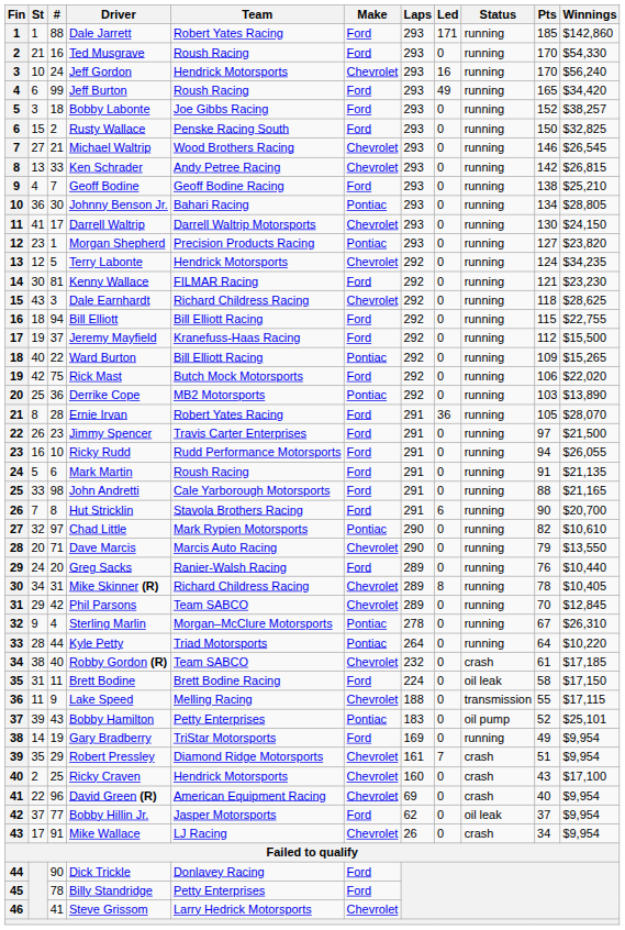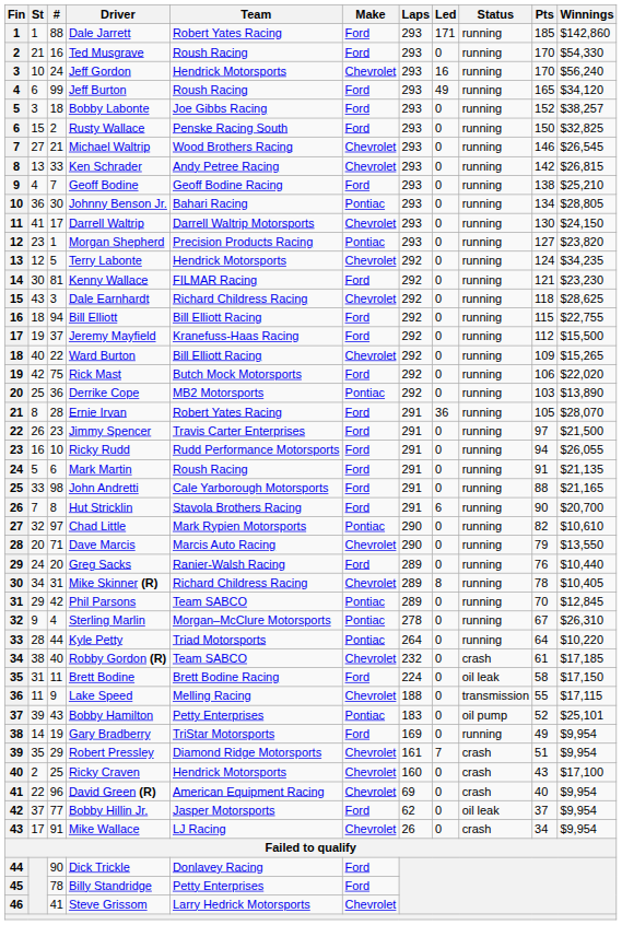 <table class="wikitable" style="font-size:95%">
 <tr>
 <th>Fin</th>
 <th>St</th>
 <th>#</th>
 <th>Driver</th>
 <th>Team</th>
 <th>Make</th>
 <th>Laps</th>
 <th>Led</th>
 <th>Status</th>
 <th>Pts</th>
 <th>Winnings</th>
 </tr>
 <tr>
 <th>1</th>
 <td>1</td>
 <td>88</td>
 <td><a href='#'>Dale Jarrett</a></td>
 <td><a href='#'>Robert Yates Racing</a></td>
 <td><a href='#'>Ford</a></td>
 <td>293</td>
 <td>171</td>
 <td>running</td>
 <td>185</td>
 <td>$142,860</td>
 </tr>
 <tr>
 <th>2</th>
 <td>21</td>
 <td>16</td>
 <td><a href='#'>Ted Musgrave</a></td>
 <td><a href='#'>Roush Racing</a></td>
 <td><a href='#'>Ford</a></td>
 <td>293</td>
 <td>0</td>
 <td>running</td>
 <td>170</td>
 <td>$54,330</td>
 </tr>
 <tr>
 <th>3</th>
 <td>10</td>
 <td>24</td>
 <td><a href='#'>Jeff Gordon</a></td>
 <td><a href='#'>Hendrick Motorsports</a></td>
 <td><a href='#'>Chevrolet</a></td>
 <td>293</td>
 <td>16</td>
 <td>running</td>
 <td>170</td>
 <td>$56,240</td>
 </tr>
 <tr>
 <th>4</th>
 <td>6</td>
 <td>99</td>
 <td><a href='#'>Jeff Burton</a></td>
 <td><a href='#'>Roush Racing</a></td>
 <td><a href='#'>Ford</a></td>
 <td>293</td>
 <td>49</td>
 <td>running</td>
 <td>165</td>
-<td>$34,420</td>
+<td>$34,120</td>
 </tr>
 <tr>
 <th>5</th>
 <td>3</td>
 <td>18</td>
 <td><a href='#'>Bobby Labonte</a></td>
 <td><a href='#'>Joe Gibbs Racing</a></td>
 <td><a href='#'>Ford</a></td>
 <td>293</td>
 <td>0</td>
 <td>running</td>
 <td>152</td>
 <td>$38,257</td>
 </tr>
 <tr>
 <th>6</th>
 <td>15</td>
 <td>2</td>
 <td><a href='#'>Rusty Wallace</a></td>
 <td><a href='#'>Penske Racing South</a></td>
 <td><a href='#'>Ford</a></td>
 <td>293</td>
 <td>0</td>
 <td>running</td>
 <td>150</td>
 <td>$32,825</td>
 </tr>
 <tr>
 <th>7</th>
 <td>27</td>
 <td>21</td>
 <td><a href='#'>Michael Waltrip</a></td>
 <td><a href='#'>Wood Brothers Racing</a></td>
 <td><a href='#'>Chevrolet</a></td>
 <td>293</td>
 <td>0</td>
 <td>running</td>
 <td>146</td>
 <td>$26,545</td>
 </tr>
 <tr>
 <th>8</th>
 <td>13</td>
 <td>33</td>
 <td><a href='#'>Ken Schrader</a></td>
 <td><a href='#'>Andy Petree Racing</a></td>
 <td><a href='#'>Chevrolet</a></td>
 <td>293</td>
 <td>0</td>
 <td>running</td>
 <td>142</td>
 <td>$26,815</td>
 </tr>
 <tr>
 <th>9</th>
 <td>4</td>
 <td>7</td>
 <td><a href='#'>Geoff Bodine</a></td>
 <td><a href='#'>Geoff Bodine Racing</a></td>
 <td><a href='#'>Ford</a></td>
 <td>293</td>
 <td>0</td>
 <td>running</td>
 <td>138</td>
 <td>$25,210</td>
 </tr>
 <tr>
 <th>10</th>
 <td>36</td>
 <td>30</td>
 <td><a href='#'>Johnny Benson Jr.</a></td>
 <td><a href='#'>Bahari Racing</a></td>
 <td><a href='#'>Pontiac</a></td>
 <td>293</td>
 <td>0</td>
 <td>running</td>
 <td>134</td>
 <td>$28,805</td>
 </tr>
 <tr>
 <th>11</th>
 <td>41</td>
 <td>17</td>
 <td><a href='#'>Darrell Waltrip</a></td>
 <td><a href='#'>Darrell Waltrip Motorsports</a></td>
 <td><a href='#'>Chevrolet</a></td>
 <td>293</td>
 <td>0</td>
 <td>running</td>
 <td>130</td>
 <td>$24,150</td>
 </tr>
 <tr>
 <th>12</th>
 <td>23</td>
 <td>1</td>
 <td><a href='#'>Morgan Shepherd</a></td>
 <td><a href='#'>Precision Products Racing</a></td>
 <td><a href='#'>Pontiac</a></td>
 <td>293</td>
 <td>0</td>
 <td>running</td>
 <td>127</td>
 <td>$23,820</td>
 </tr>
 <tr>
 <th>13</th>
 <td>12</td>
 <td>5</td>
 <td><a href='#'>Terry Labonte</a></td>
 <td><a href='#'>Hendrick Motorsports</a></td>
 <td><a href='#'>Chevrolet</a></td>
 <td>292</td>
 <td>0</td>
 <td>running</td>
 <td>124</td>
 <td>$34,235</td>
 </tr>
 <tr>
 <th>14</th>
 <td>30</td>
 <td>81</td>
 <td><a href='#'>Kenny Wallace</a></td>
 <td><a href='#'>FILMAR Racing</a></td>
 <td><a href='#'>Ford</a></td>
 <td>292</td>
 <td>0</td>
 <td>running</td>
 <td>121</td>
 <td>$23,230</td>
 </tr>
 <tr>
 <th>15</th>
 <td>43</td>
 <td>3</td>
 <td><a href='#'>Dale Earnhardt</a></td>
 <td><a href='#'>Richard Childress Racing</a></td>
 <td><a href='#'>Chevrolet</a></td>
 <td>292</td>
 <td>0</td>
 <td>running</td>
 <td>118</td>
 <td>$28,625</td>
 </tr>
 <tr>
 <th>16</th>
 <td>18</td>
 <td>94</td>
 <td><a href='#'>Bill Elliott</a></td>
 <td><a href='#'>Bill Elliott Racing</a></td>
 <td><a href='#'>Ford</a></td>
 <td>292</td>
 <td>0</td>
 <td>running</td>
 <td>115</td>
 <td>$22,755</td>
 </tr>
 <tr>
 <th>17</th>
 <td>19</td>
 <td>37</td>
 <td><a href='#'>Jeremy Mayfield</a></td>
 <td><a href='#'>Kranefuss-Haas Racing</a></td>
 <td><a href='#'>Ford</a></td>
 <td>292</td>
 <td>0</td>
 <td>running</td>
 <td>112</td>
 <td>$15,500</td>
 </tr>
 <tr>
 <th>18</th>
 <td>40</td>
 <td>22</td>
 <td><a href='#'>Ward Burton</a></td>
 <td><a href='#'>Bill Elliott Racing</a></td>
-<td><a href='#'>Pontiac</a></td>
+<td><a href='#'>Chevrolet</a></td>
 <td>292</td>
 <td>0</td>
 <td>running</td>
 <td>109</td>
 <td>$15,265</td>
 </tr>
 <tr>
 <th>19</th>
 <td>42</td>
 <td>75</td>
 <td><a href='#'>Rick Mast</a></td>
 <td><a href='#'>Butch Mock Motorsports</a></td>
 <td><a href='#'>Ford</a></td>
 <td>292</td>
 <td>0</td>
 <td>running</td>
 <td>106</td>
 <td>$22,020</td>
 </tr>
 <tr>
 <th>20</th>
 <td>25</td>
 <td>36</td>
 <td><a href='#'>Derrike Cope</a></td>
 <td><a href='#'>MB2 Motorsports</a></td>
 <td><a href='#'>Pontiac</a></td>
 <td>292</td>
 <td>0</td>
 <td>running</td>
 <td>103</td>
 <td>$13,890</td>
 </tr>
 <tr>
 <th>21</th>
 <td>8</td>
 <td>28</td>
 <td><a href='#'>Ernie Irvan</a></td>
 <td><a href='#'>Robert Yates Racing</a></td>
 <td><a href='#'>Ford</a></td>
 <td>291</td>
 <td>36</td>
 <td>running</td>
 <td>105</td>
 <td>$28,070</td>
 </tr>
 <tr>
 <th>22</th>
 <td>26</td>
 <td>23</td>
 <td><a href='#'>Jimmy Spencer</a></td>
 <td><a href='#'>Travis Carter Enterprises</a></td>
 <td><a href='#'>Ford</a></td>
 <td>291</td>
 <td>0</td>
 <td>running</td>
 <td>97</td>
 <td>$21,500</td>
 </tr>
 <tr>
 <th>23</th>
 <td>16</td>
 <td>10</td>
 <td><a href='#'>Ricky Rudd</a></td>
 <td><a href='#'>Rudd Performance Motorsports</a></td>
 <td><a href='#'>Ford</a></td>
 <td>291</td>
 <td>0</td>
 <td>running</td>
 <td>94</td>
 <td>$26,055</td>
 </tr>
 <tr>
 <th>24</th>
 <td>5</td>
 <td>6</td>
 <td><a href='#'>Mark Martin</a></td>
 <td><a href='#'>Roush Racing</a></td>
 <td><a href='#'>Ford</a></td>
 <td>291</td>
 <td>0</td>
 <td>running</td>
 <td>91</td>
 <td>$21,135</td>
 </tr>
 <tr>
 <th>25</th>
 <td>33</td>
 <td>98</td>
 <td><a href='#'>John Andretti</a></td>
 <td><a href='#'>Cale Yarborough Motorsports</a></td>
 <td><a href='#'>Ford</a></td>
 <td>291</td>
 <td>0</td>
 <td>running</td>
 <td>88</td>
 <td>$21,165</td>
 </tr>
 <tr>
 <th>26</th>
 <td>7</td>
 <td>8</td>
 <td><a href='#'>Hut Stricklin</a></td>
 <td><a href='#'>Stavola Brothers Racing</a></td>
 <td><a href='#'>Ford</a></td>
 <td>291</td>
 <td>6</td>
 <td>running</td>
 <td>90</td>
 <td>$20,700</td>
 </tr>
 <tr>
 <th>27</th>
 <td>32</td>
 <td>97</td>
 <td><a href='#'>Chad Little</a></td>
 <td><a href='#'>Mark Rypien Motorsports</a></td>
 <td><a href='#'>Pontiac</a></td>
 <td>290</td>
 <td>0</td>
 <td>running</td>
 <td>82</td>
 <td>$10,610</td>
 </tr>
 <tr>
 <th>28</th>
 <td>20</td>
 <td>71</td>
 <td><a href='#'>Dave Marcis</a></td>
 <td><a href='#'>Marcis Auto Racing</a></td>
 <td><a href='#'>Chevrolet</a></td>
 <td>290</td>
 <td>0</td>
 <td>running</td>
 <td>79</td>
 <td>$13,550</td>
 </tr>
 <tr>
 <th>29</th>
 <td>24</td>
 <td>20</td>
 <td><a href='#'>Greg Sacks</a></td>
 <td><a href='#'>Ranier-Walsh Racing</a></td>
 <td><a href='#'>Ford</a></td>
 <td>289</td>
 <td>0</td>
 <td>running</td>
 <td>76</td>
 <td>$10,440</td>
 </tr>
 <tr>
 <th>30</th>
 <td>34</td>
 <td>31</td>
 <td><a href='#'>Mike Skinner</a> <strong>(R)</strong></td>
 <td><a href='#'>Richard Childress Racing</a></td>
 <td><a href='#'>Chevrolet</a></td>
 <td>289</td>
 <td>8</td>
 <td>running</td>
 <td>78</td>
 <td>$10,405</td>
 </tr>
 <tr>
 <th>31</th>
 <td>29</td>
 <td>42</td>
 <td><a href='#'>Phil Parsons</a></td>
 <td><a href='#'>Team SABCO</a></td>
-<td><a href='#'>Chevrolet</a></td>
+<td><a href='#'>Pontiac</a></td>
 <td>289</td>
 <td>0</td>
 <td>running</td>
 <td>70</td>
 <td>$12,845</td>
 </tr>
 <tr>
 <th>32</th>
 <td>9</td>
 <td>4</td>
 <td><a href='#'>Sterling Marlin</a></td>
 <td><a href='#'>Morgan–McClure Motorsports</a></td>
 <td><a href='#'>Pontiac</a></td>
 <td>278</td>
 <td>0</td>
 <td>running</td>
 <td>67</td>
 <td>$26,310</td>
 </tr>
 <tr>
 <th>33</th>
 <td>28</td>
 <td>44</td>
 <td><a href='#'>Kyle Petty</a></td>
 <td><a href='#'>Triad Motorsports</a></td>
 <td><a href='#'>Pontiac</a></td>
 <td>264</td>
 <td>0</td>
 <td>running</td>
 <td>64</td>
 <td>$10,220</td>
 </tr>
 <tr>
 <th>34</th>
 <td>38</td>
 <td>40</td>
 <td><a href='#'>Robby Gordon</a> <strong>(R)</strong></td>
 <td><a href='#'>Team SABCO</a></td>
 <td><a href='#'>Chevrolet</a></td>
 <td>232</td>
 <td>0</td>
 <td>crash</td>
 <td>61</td>
 <td>$17,185</td>
 </tr>
 <tr>
 <th>35</th>
 <td>31</td>
 <td>11</td>
 <td><a href='#'>Brett Bodine</a></td>
 <td><a href='#'>Brett Bodine Racing</a></td>
 <td><a href='#'>Ford</a></td>
 <td>224</td>
 <td>0</td>
 <td>oil leak</td>
 <td>58</td>
 <td>$17,150</td>
 </tr>
 <tr>
 <th>36</th>
 <td>11</td>
 <td>9</td>
 <td><a href='#'>Lake Speed</a></td>
 <td><a href='#'>Melling Racing</a></td>
 <td><a href='#'>Chevrolet</a></td>
 <td>188</td>
 <td>0</td>
 <td>transmission</td>
 <td>55</td>
 <td>$17,115</td>
 </tr>
 <tr>
 <th>37</th>
 <td>39</td>
 <td>43</td>
 <td><a href='#'>Bobby Hamilton</a></td>
 <td><a href='#'>Petty Enterprises</a></td>
 <td><a href='#'>Pontiac</a></td>
 <td>183</td>
 <td>0</td>
 <td>oil pump</td>
 <td>52</td>
 <td>$25,101</td>
 </tr>
 <tr>
 <th>38</th>
 <td>14</td>
 <td>19</td>
 <td><a href='#'>Gary Bradberry</a></td>
 <td><a href='#'>TriStar Motorsports</a></td>
 <td><a href='#'>Ford</a></td>
 <td>169</td>
 <td>0</td>
 <td>running</td>
 <td>49</td>
 <td>$9,954</td>
 </tr>
 <tr>
 <th>39</th>
 <td>35</td>
 <td>29</td>
 <td><a href='#'>Robert Pressley</a></td>
 <td><a href='#'>Diamond Ridge Motorsports</a></td>
 <td><a href='#'>Chevrolet</a></td>
 <td>161</td>
 <td>7</td>
 <td>crash</td>
 <td>51</td>
 <td>$9,954</td>
 </tr>
 <tr>
 <th>40</th>
 <td>2</td>
 <td>25</td>
 <td><a href='#'>Ricky Craven</a></td>
 <td><a href='#'>Hendrick Motorsports</a></td>
 <td><a href='#'>Chevrolet</a></td>
 <td>160</td>
 <td>0</td>
 <td>crash</td>
 <td>43</td>
 <td>$17,100</td>
 </tr>
 <tr>
 <th>41</th>
 <td>22</td>
 <td>96</td>
 <td><a href='#'>David Green</a> <strong>(R)</strong></td>
 <td><a href='#'>American Equipment Racing</a></td>
 <td><a href='#'>Chevrolet</a></td>
 <td>69</td>
 <td>0</td>
 <td>crash</td>
 <td>40</td>
 <td>$9,954</td>
 </tr>
 <tr>
 <th>42</th>
 <td>37</td>
 <td>77</td>
 <td><a href='#'>Bobby Hillin Jr.</a></td>
 <td><a href='#'>Jasper Motorsports</a></td>
 <td><a href='#'>Ford</a></td>
 <td>62</td>
 <td>0</td>
 <td>oil leak</td>
 <td>37</td>
 <td>$9,954</td>
 </tr>
 <tr>
 <th>43</th>
 <td>17</td>
 <td>91</td>
 <td><a href='#'>Mike Wallace</a></td>
 <td><a href='#'>LJ Racing</a></td>
 <td><a href='#'>Chevrolet</a></td>
 <td>26</td>
 <td>0</td>
 <td>crash</td>
 <td>34</td>
 <td>$9,954</td>
 </tr>
 <tr>
 <th colspan="11">Failed to qualify</th>
 </tr>
 <tr>
 <th>44</th>
 <th rowspan="3"></th>
 <td>90</td>
 <td><a href='#'>Dick Trickle</a></td>
 <td><a href='#'>Donlavey Racing</a></td>
 <td><a href='#'>Ford</a></td>
 <th colspan="5" rowspan="3"></th>
 </tr>
 <tr>
 <th>45</th>
 <td>78</td>
 <td><a href='#'>Billy Standridge</a></td>
 <td><a href='#'>Petty Enterprises</a></td>
 <td><a href='#'>Ford</a></td>
 </tr>
 <tr>
 <th>46</th>
 <td>41</td>
 <td><a href='#'>Steve Grissom</a></td>
 <td><a href='#'>Larry Hedrick Motorsports</a></td>
 <td><a href='#'>Chevrolet</a></td>
 </tr>
 <tr>
 <th colspan="11"></th>
 </tr>
 </table>
